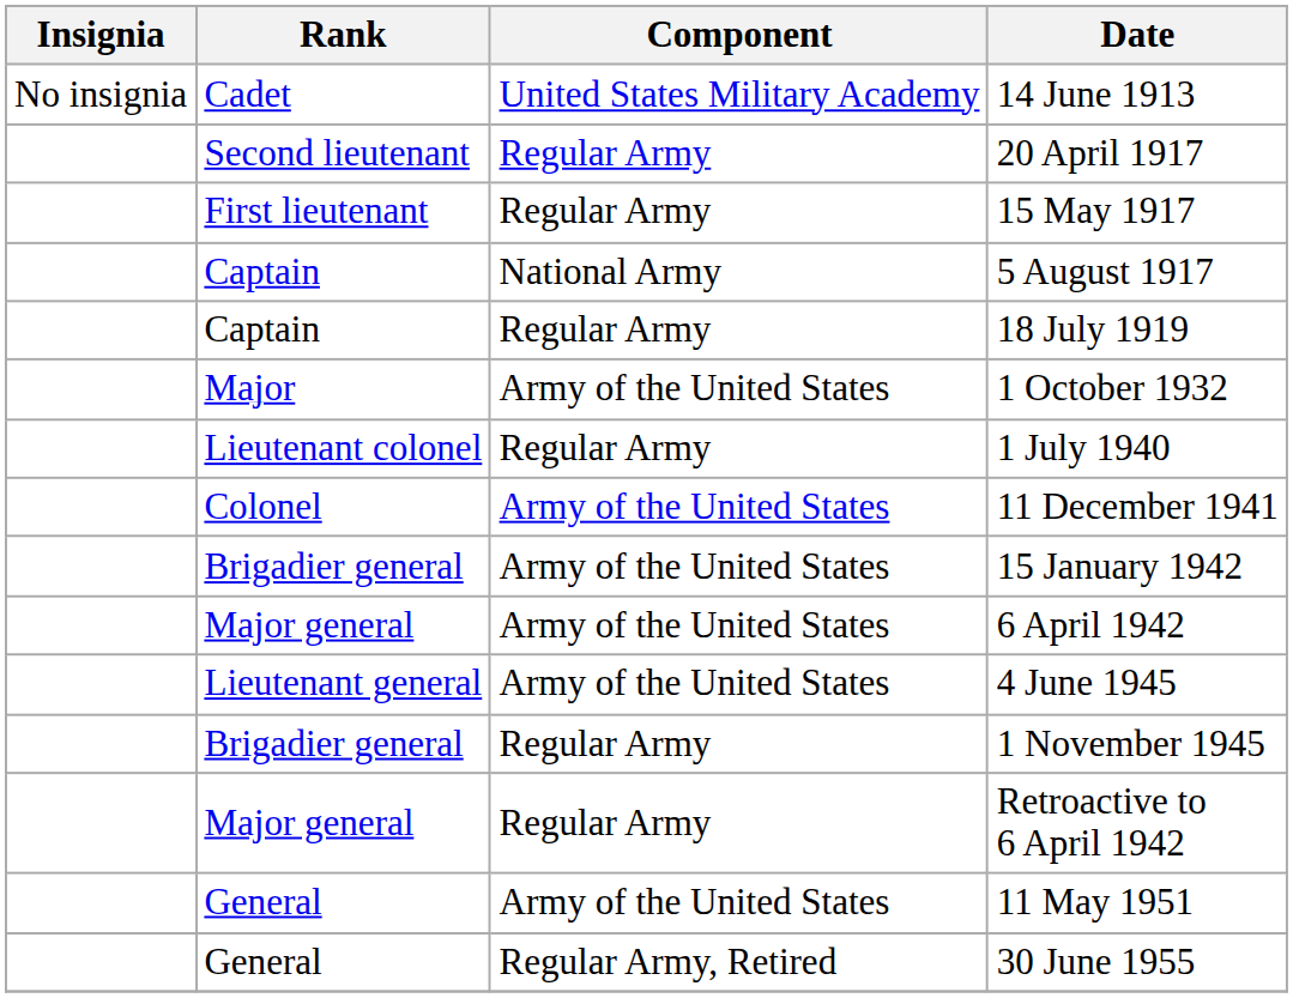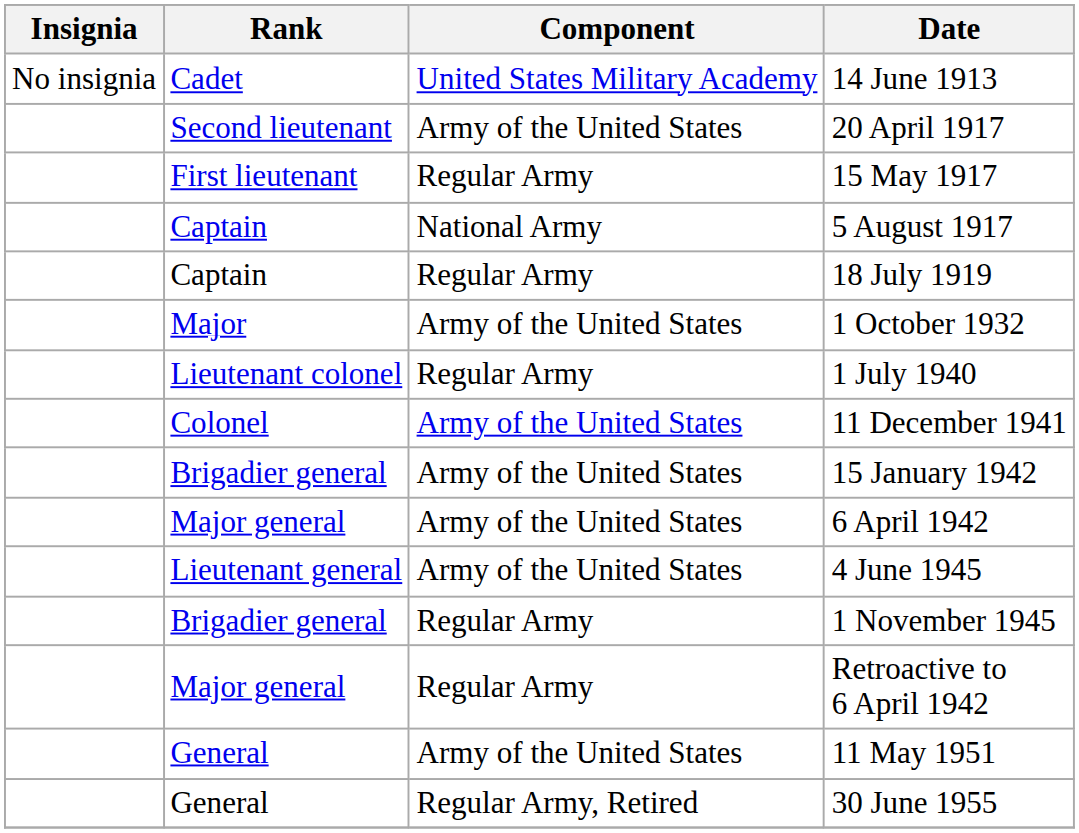 <table class="wikitable" style="background:white">
 <tr>
 <th>Insignia</th>
 <th>Rank</th>
 <th>Component</th>
 <th>Date</th>
 </tr>
 <tr>
 <td style="text-align:center">No insignia</td>
 <td><a href='#'>Cadet</a></td>
 <td><a href='#'>United States Military Academy</a></td>
 <td>14 June 1913</td>
 </tr>
 <tr>
 <td style="text-align:center"></td>
 <td><a href='#'>Second lieutenant</a></td>
-<td><a href='#'>Regular Army</a></td>
+<td>Army of the United States</td>
 <td>20 April 1917</td>
 </tr>
 <tr>
 <td style="text-align:center"></td>
 <td><a href='#'>First lieutenant</a></td>
 <td>Regular Army</td>
 <td>15 May 1917</td>
 </tr>
 <tr>
 <td style="text-align:center"></td>
 <td><a href='#'>Captain</a></td>
 <td>National Army</td>
 <td>5 August 1917</td>
 </tr>
 <tr>
 <td style="text-align:center"></td>
 <td>Captain</td>
 <td>Regular Army</td>
 <td>18 July 1919</td>
 </tr>
 <tr>
 <td style="text-align:center"></td>
 <td><a href='#'>Major</a></td>
 <td>Army of the United States</td>
 <td>1 October 1932</td>
 </tr>
 <tr>
 <td style="text-align:center"></td>
 <td><a href='#'>Lieutenant colonel</a></td>
 <td>Regular Army</td>
 <td>1 July 1940</td>
 </tr>
 <tr>
 <td style="text-align:center"></td>
 <td><a href='#'>Colonel</a></td>
 <td><a href='#'>Army of the United States</a></td>
 <td>11 December 1941</td>
 </tr>
 <tr>
 <td style="text-align:center"></td>
 <td><a href='#'>Brigadier general</a></td>
 <td>Army of the United States</td>
 <td>15 January 1942</td>
 </tr>
 <tr>
 <td style="text-align:center"></td>
 <td><a href='#'>Major general</a></td>
 <td>Army of the United States</td>
 <td>6 April 1942</td>
 </tr>
 <tr>
 <td style="text-align:center"></td>
 <td><a href='#'>Lieutenant general</a></td>
 <td>Army of the United States</td>
 <td>4 June 1945</td>
 </tr>
 <tr>
 <td style="text-align:center"></td>
 <td><a href='#'>Brigadier general</a></td>
 <td>Regular Army</td>
 <td>1 November 1945</td>
 </tr>
 <tr>
 <td style="text-align:center"></td>
 <td><a href='#'>Major general</a></td>
 <td>Regular Army</td>
 <td>Retroactive to<br>6 April 1942</td>
 </tr>
 <tr>
 <td style="text-align:center"></td>
 <td><a href='#'>General</a></td>
 <td>Army of the United States</td>
 <td>11 May 1951</td>
 </tr>
 <tr>
 <td style="text-align:center"></td>
 <td>General</td>
 <td>Regular Army, Retired</td>
 <td>30 June 1955</td>
 </tr>
 <tr>
 </tr>
 </table>
